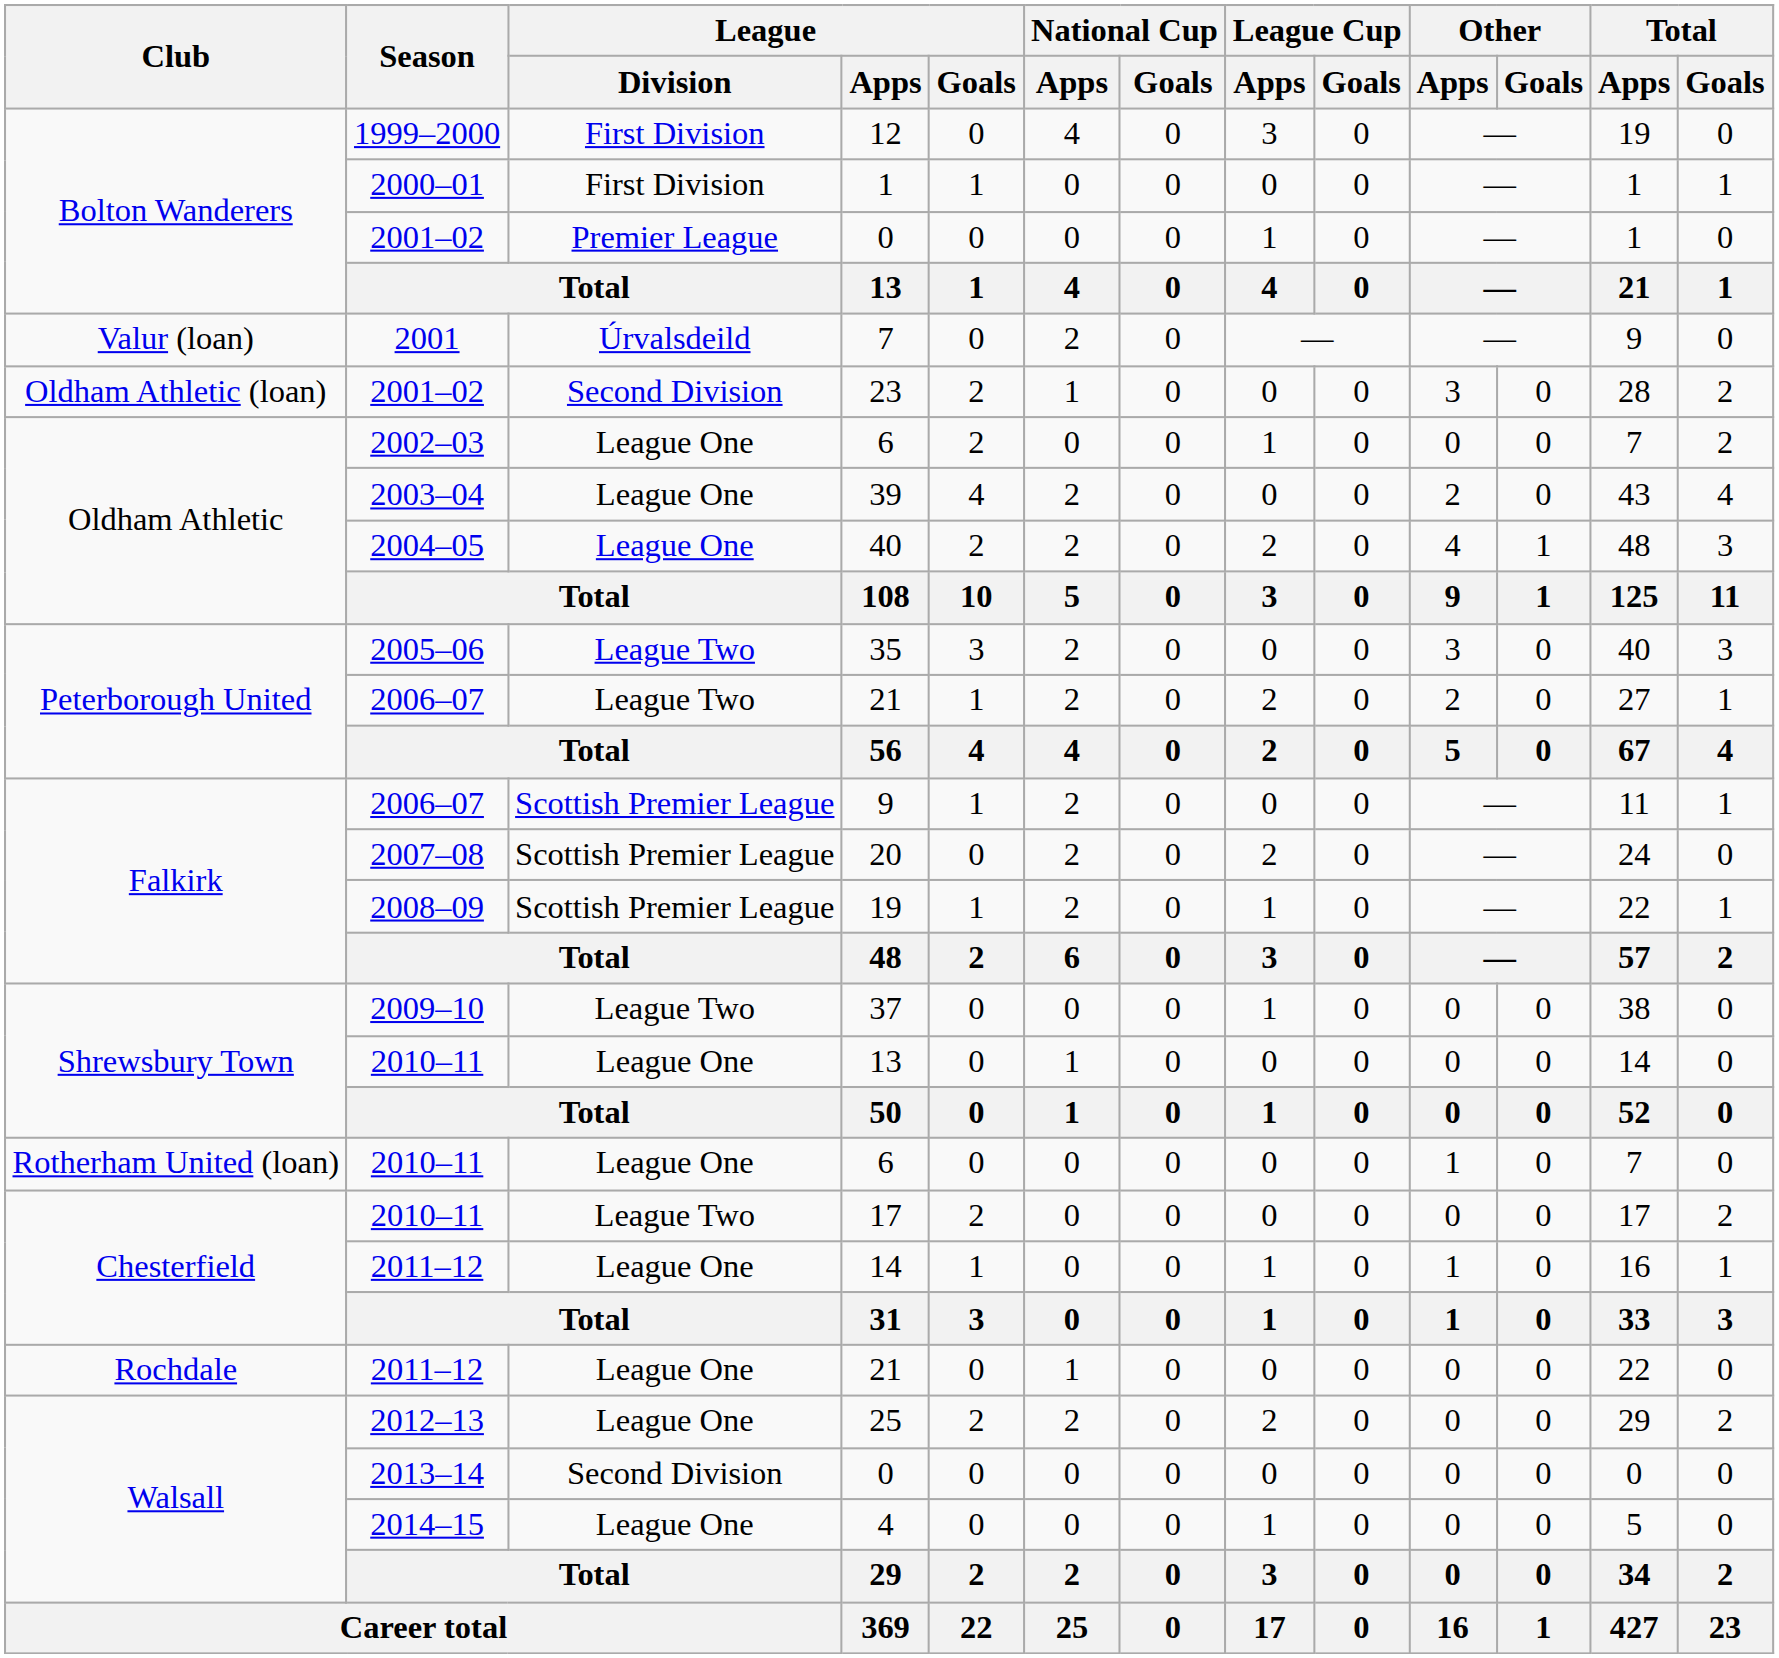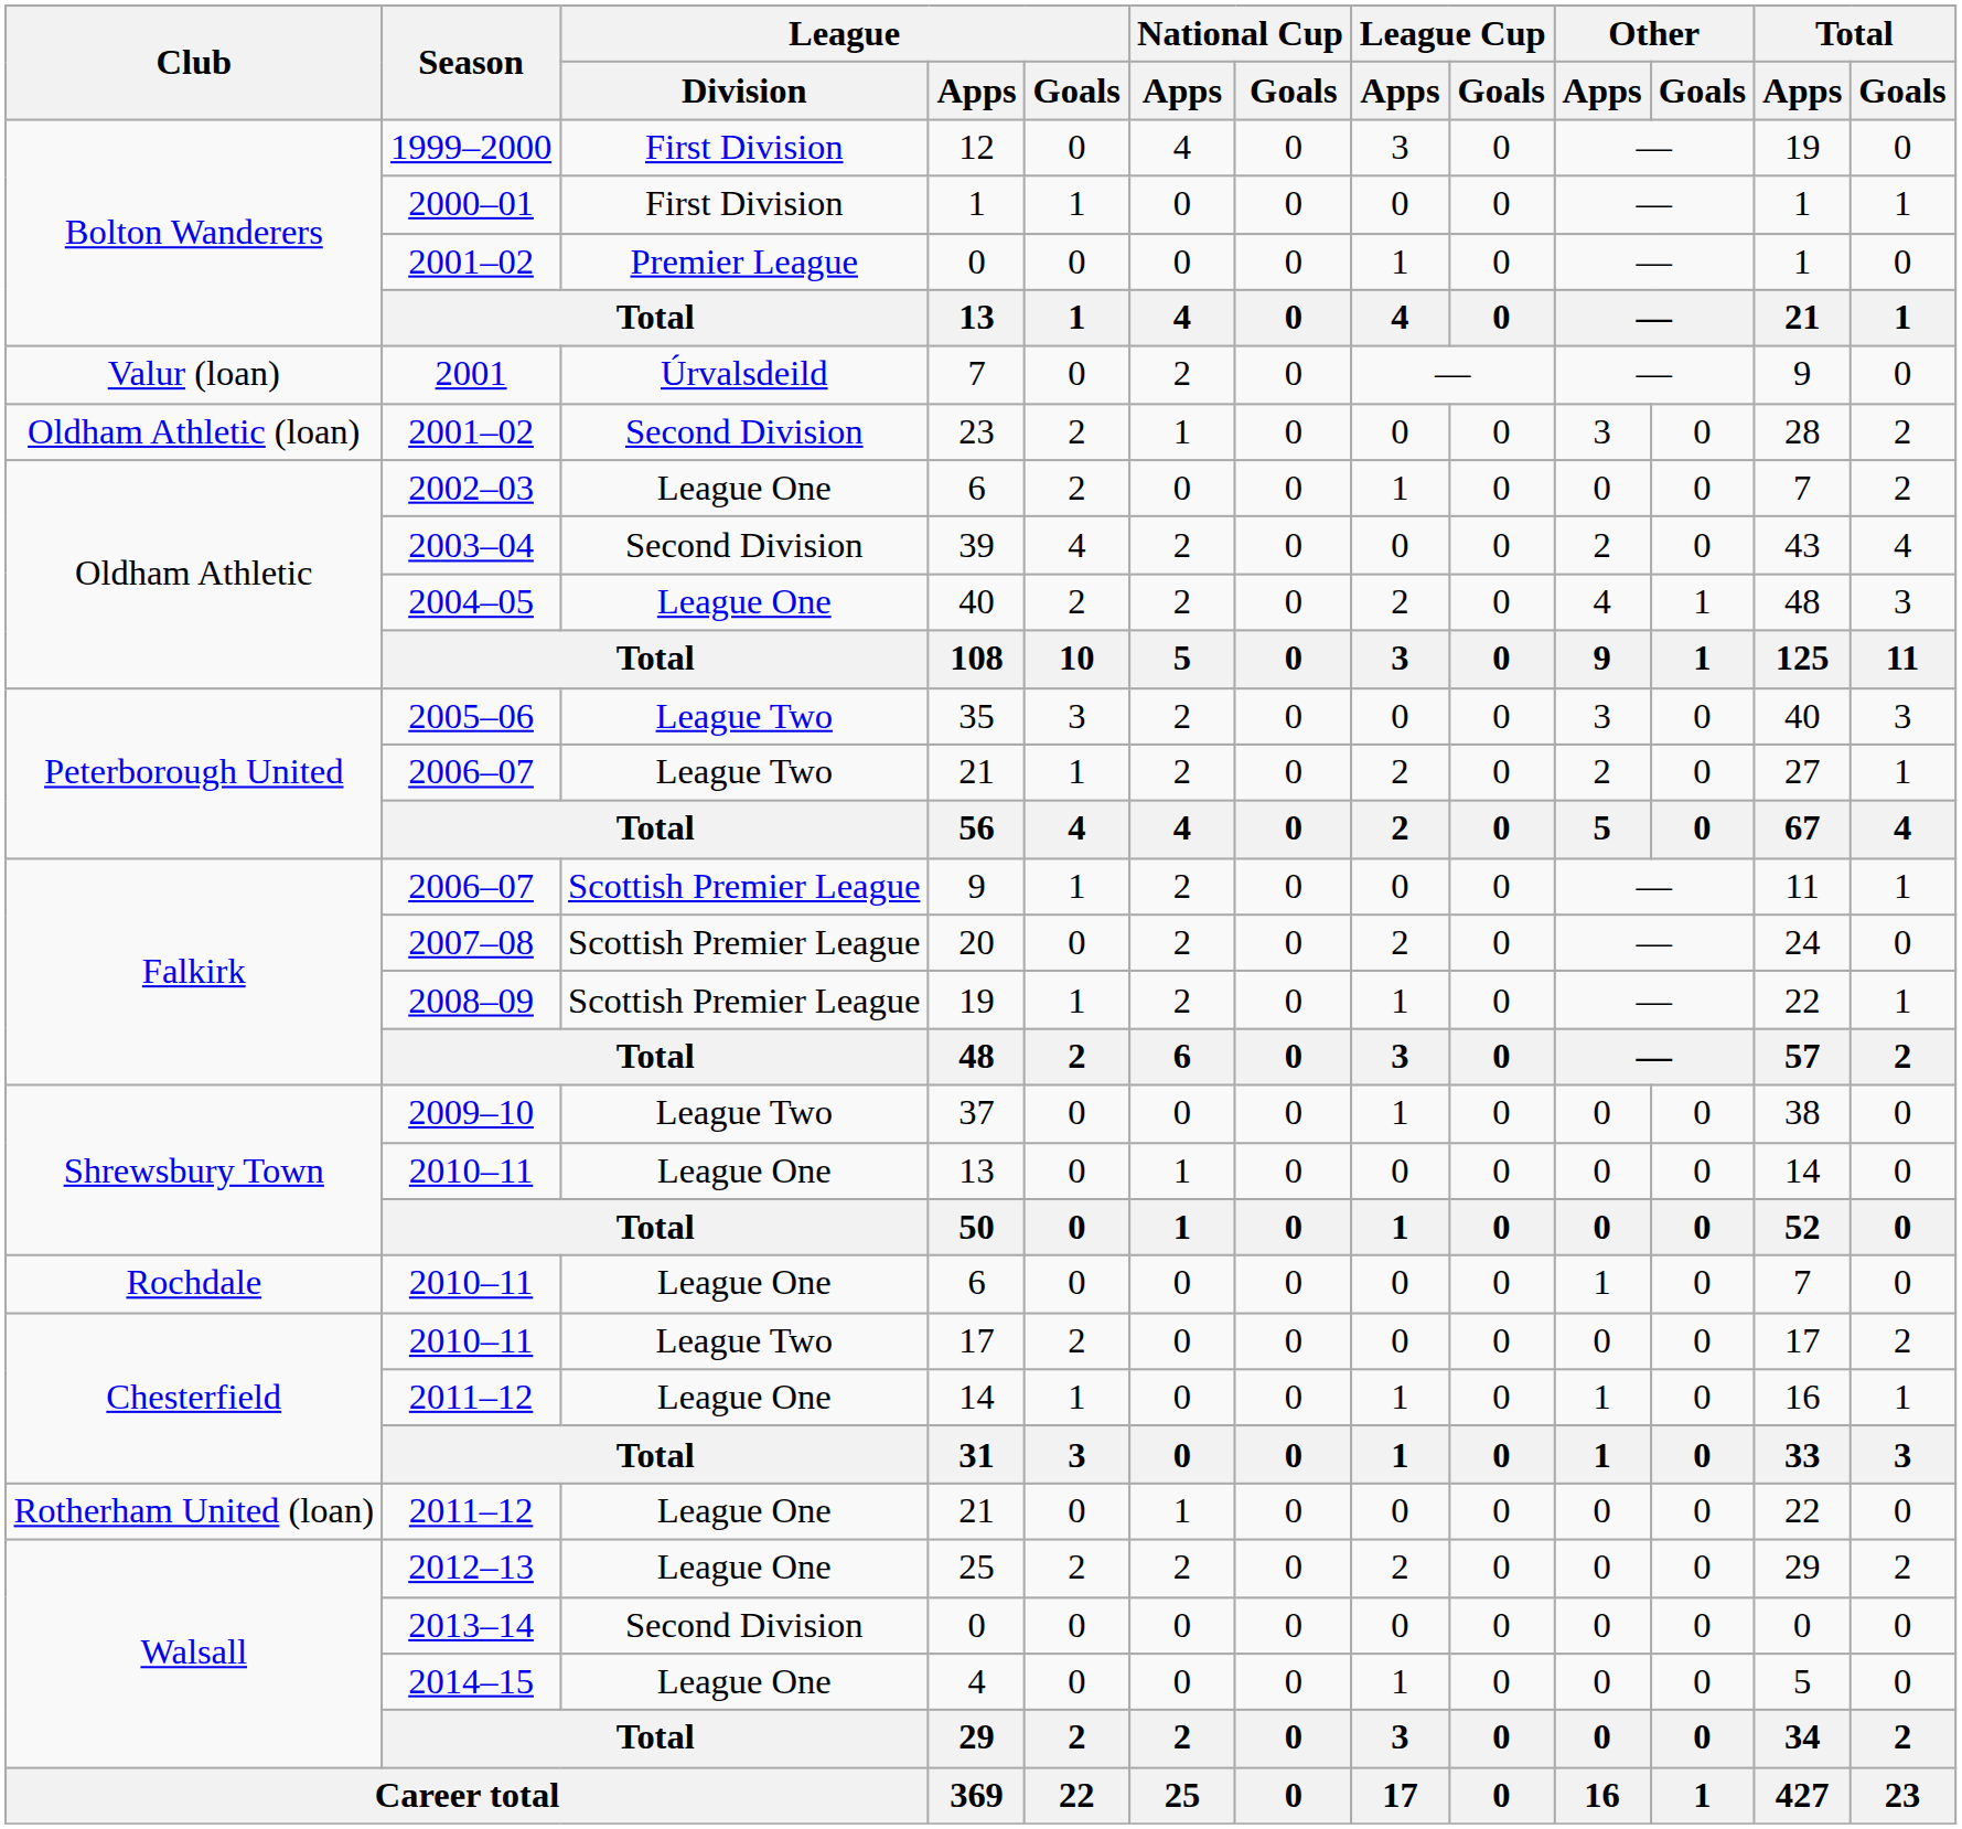 <table class=wikitable style="text-align: center">
 <tr>
 <th rowspan=2>Club</th>
 <th rowspan=2>Season</th>
 <th colspan=3>League</th>
 <th colspan=2>National Cup</th>
 <th colspan=2>League Cup</th>
 <th colspan=2>Other</th>
 <th colspan=2>Total</th>
 </tr>
 <tr>
 <th>Division</th>
 <th>Apps</th>
 <th>Goals</th>
 <th>Apps</th>
 <th>Goals</th>
 <th>Apps</th>
 <th>Goals</th>
 <th>Apps</th>
 <th>Goals</th>
 <th>Apps</th>
 <th>Goals</th>
 </tr>
 <tr>
 <td rowspan=4><a href='#'>Bolton Wanderers</a></td>
 <td><a href='#'>1999–2000</a></td>
 <td><a href='#'>First Division</a></td>
 <td>12</td>
 <td>0</td>
 <td>4</td>
 <td>0</td>
 <td>3</td>
 <td>0</td>
 <td colspan=2>—</td>
 <td>19</td>
 <td>0</td>
 </tr>
 <tr>
 <td><a href='#'>2000–01</a></td>
 <td>First Division</td>
 <td>1</td>
 <td>1</td>
 <td>0</td>
 <td>0</td>
 <td>0</td>
 <td>0</td>
 <td colspan=2>—</td>
 <td>1</td>
 <td>1</td>
 </tr>
 <tr>
 <td><a href='#'>2001–02</a></td>
 <td><a href='#'>Premier League</a></td>
 <td>0</td>
 <td>0</td>
 <td>0</td>
 <td>0</td>
 <td>1</td>
 <td>0</td>
 <td colspan=2>—</td>
 <td>1</td>
 <td>0</td>
 </tr>
 <tr>
 <th colspan=2>Total</th>
 <th>13</th>
 <th>1</th>
 <th>4</th>
 <th>0</th>
 <th>4</th>
 <th>0</th>
 <th colspan=2>—</th>
 <th>21</th>
 <th>1</th>
 </tr>
 <tr>
 <td><a href='#'>Valur</a> (loan)</td>
 <td><a href='#'>2001</a></td>
 <td><a href='#'>Úrvalsdeild</a></td>
 <td>7</td>
 <td>0</td>
 <td>2</td>
 <td>0</td>
 <td colspan="2">—</td>
 <td colspan="2">—</td>
 <td>9</td>
 <td>0</td>
 </tr>
 <tr>
 <td><a href='#'>Oldham Athletic</a> (loan)</td>
 <td><a href='#'>2001–02</a></td>
 <td><a href='#'>Second Division</a></td>
 <td>23</td>
 <td>2</td>
 <td>1</td>
 <td>0</td>
 <td>0</td>
 <td>0</td>
 <td>3</td>
 <td>0</td>
 <td>28</td>
 <td>2</td>
 </tr>
 <tr>
 <td rowspan=4>Oldham Athletic</td>
 <td><a href='#'>2002–03</a></td>
 <td>League One</td>
 <td>6</td>
 <td>2</td>
 <td>0</td>
 <td>0</td>
 <td>1</td>
 <td>0</td>
 <td>0</td>
 <td>0</td>
 <td>7</td>
 <td>2</td>
 </tr>
 <tr>
 <td><a href='#'>2003–04</a></td>
-<td>League One</td>
+<td>Second Division</td>
 <td>39</td>
 <td>4</td>
 <td>2</td>
 <td>0</td>
 <td>0</td>
 <td>0</td>
 <td>2</td>
 <td>0</td>
 <td>43</td>
 <td>4</td>
 </tr>
 <tr>
 <td><a href='#'>2004–05</a></td>
 <td><a href='#'>League One</a></td>
 <td>40</td>
 <td>2</td>
 <td>2</td>
 <td>0</td>
 <td>2</td>
 <td>0</td>
 <td>4</td>
 <td>1</td>
 <td>48</td>
 <td>3</td>
 </tr>
 <tr>
 <th colspan=2>Total</th>
 <th>108</th>
 <th>10</th>
 <th>5</th>
 <th>0</th>
 <th>3</th>
 <th>0</th>
 <th>9</th>
 <th>1</th>
 <th>125</th>
 <th>11</th>
 </tr>
 <tr>
 <td rowspan=3><a href='#'>Peterborough United</a></td>
 <td><a href='#'>2005–06</a></td>
 <td><a href='#'>League Two</a></td>
 <td>35</td>
 <td>3</td>
 <td>2</td>
 <td>0</td>
 <td>0</td>
 <td>0</td>
 <td>3</td>
 <td>0</td>
 <td>40</td>
 <td>3</td>
 </tr>
 <tr>
 <td><a href='#'>2006–07</a></td>
 <td>League Two</td>
 <td>21</td>
 <td>1</td>
 <td>2</td>
 <td>0</td>
 <td>2</td>
 <td>0</td>
 <td>2</td>
 <td>0</td>
 <td>27</td>
 <td>1</td>
 </tr>
 <tr>
 <th colspan=2>Total</th>
 <th>56</th>
 <th>4</th>
 <th>4</th>
 <th>0</th>
 <th>2</th>
 <th>0</th>
 <th>5</th>
 <th>0</th>
 <th>67</th>
 <th>4</th>
 </tr>
 <tr>
 <td rowspan=4><a href='#'>Falkirk</a></td>
 <td><a href='#'>2006–07</a></td>
 <td><a href='#'>Scottish Premier League</a></td>
 <td>9</td>
 <td>1</td>
 <td>2</td>
 <td>0</td>
 <td>0</td>
 <td>0</td>
 <td colspan=2>—</td>
 <td>11</td>
 <td>1</td>
 </tr>
 <tr>
 <td><a href='#'>2007–08</a></td>
 <td>Scottish Premier League</td>
 <td>20</td>
 <td>0</td>
 <td>2</td>
 <td>0</td>
 <td>2</td>
 <td>0</td>
 <td colspan=2>—</td>
 <td>24</td>
 <td>0</td>
 </tr>
 <tr>
 <td><a href='#'>2008–09</a></td>
 <td>Scottish Premier League</td>
 <td>19</td>
 <td>1</td>
 <td>2</td>
 <td>0</td>
 <td>1</td>
 <td>0</td>
 <td colspan=2>—</td>
 <td>22</td>
 <td>1</td>
 </tr>
 <tr>
 <th colspan=2>Total</th>
 <th>48</th>
 <th>2</th>
 <th>6</th>
 <th>0</th>
 <th>3</th>
 <th>0</th>
 <th colspan=2>—</th>
 <th>57</th>
 <th>2</th>
 </tr>
 <tr>
 <td rowspan=3><a href='#'>Shrewsbury Town</a></td>
 <td><a href='#'>2009–10</a></td>
 <td>League Two</td>
 <td>37</td>
 <td>0</td>
 <td>0</td>
 <td>0</td>
 <td>1</td>
 <td>0</td>
 <td>0</td>
 <td>0</td>
 <td>38</td>
 <td>0</td>
 </tr>
 <tr>
 <td><a href='#'>2010–11</a></td>
 <td>League One</td>
 <td>13</td>
 <td>0</td>
 <td>1</td>
 <td>0</td>
 <td>0</td>
 <td>0</td>
 <td>0</td>
 <td>0</td>
 <td>14</td>
 <td>0</td>
 </tr>
 <tr>
 <th colspan=2>Total</th>
 <th>50</th>
 <th>0</th>
 <th>1</th>
 <th>0</th>
 <th>1</th>
 <th>0</th>
 <th>0</th>
 <th>0</th>
 <th>52</th>
 <th>0</th>
 </tr>
 <tr>
-<td><a href='#'>Rotherham United</a> (loan)</td>
+<td><a href='#'>Rochdale</a></td>
 <td><a href='#'>2010–11</a></td>
 <td>League One</td>
 <td>6</td>
 <td>0</td>
 <td>0</td>
 <td>0</td>
 <td>0</td>
 <td>0</td>
 <td>1</td>
 <td>0</td>
 <td>7</td>
 <td>0</td>
 </tr>
 <tr>
 <td rowspan=3><a href='#'>Chesterfield</a></td>
 <td><a href='#'>2010–11</a></td>
 <td>League Two</td>
 <td>17</td>
 <td>2</td>
 <td>0</td>
 <td>0</td>
 <td>0</td>
 <td>0</td>
 <td>0</td>
 <td>0</td>
 <td>17</td>
 <td>2</td>
 </tr>
 <tr>
 <td><a href='#'>2011–12</a></td>
 <td>League One</td>
 <td>14</td>
 <td>1</td>
 <td>0</td>
 <td>0</td>
 <td>1</td>
 <td>0</td>
 <td>1</td>
 <td>0</td>
 <td>16</td>
 <td>1</td>
 </tr>
 <tr>
 <th colspan=2>Total</th>
 <th>31</th>
 <th>3</th>
 <th>0</th>
 <th>0</th>
 <th>1</th>
 <th>0</th>
 <th>1</th>
 <th>0</th>
 <th>33</th>
 <th>3</th>
 </tr>
 <tr>
-<td><a href='#'>Rochdale</a></td>
+<td><a href='#'>Rotherham United</a> (loan)</td>
 <td><a href='#'>2011–12</a></td>
 <td>League One</td>
 <td>21</td>
 <td>0</td>
 <td>1</td>
 <td>0</td>
 <td>0</td>
 <td>0</td>
 <td>0</td>
 <td>0</td>
 <td>22</td>
 <td>0</td>
 </tr>
 <tr>
 <td rowspan=4><a href='#'>Walsall</a></td>
 <td><a href='#'>2012–13</a></td>
 <td>League One</td>
 <td>25</td>
 <td>2</td>
 <td>2</td>
 <td>0</td>
 <td>2</td>
 <td>0</td>
 <td>0</td>
 <td>0</td>
 <td>29</td>
 <td>2</td>
 </tr>
 <tr>
 <td><a href='#'>2013–14</a></td>
 <td>Second Division</td>
 <td>0</td>
 <td>0</td>
 <td>0</td>
 <td>0</td>
 <td>0</td>
 <td>0</td>
 <td>0</td>
 <td>0</td>
 <td>0</td>
 <td>0</td>
 </tr>
 <tr>
 <td><a href='#'>2014–15</a></td>
 <td>League One</td>
 <td>4</td>
 <td>0</td>
 <td>0</td>
 <td>0</td>
 <td>1</td>
 <td>0</td>
 <td>0</td>
 <td>0</td>
 <td>5</td>
 <td>0</td>
 </tr>
 <tr>
 <th colspan=2>Total</th>
 <th>29</th>
 <th>2</th>
 <th>2</th>
 <th>0</th>
 <th>3</th>
 <th>0</th>
 <th>0</th>
 <th>0</th>
 <th>34</th>
 <th>2</th>
 </tr>
 <tr>
 <th colspan=3>Career total</th>
 <th>369</th>
 <th>22</th>
 <th>25</th>
 <th>0</th>
 <th>17</th>
 <th>0</th>
 <th>16</th>
 <th>1</th>
 <th>427</th>
 <th>23</th>
 </tr>
 </table>
